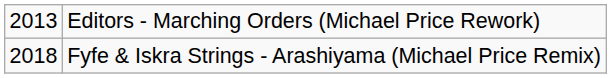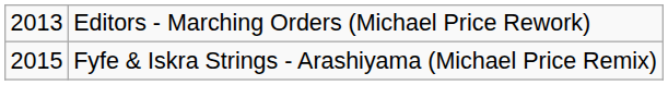 <table class="wikitable">
 <tr>
 <td>2013</td>
 <td>Editors - Marching Orders (Michael Price Rework)</td>
 </tr>
 <tr>
-<td>2018</td>
+<td>2015</td>
 <td>Fyfe & Iskra Strings - Arashiyama (Michael Price Remix)</td>
 </tr>
 </table>
